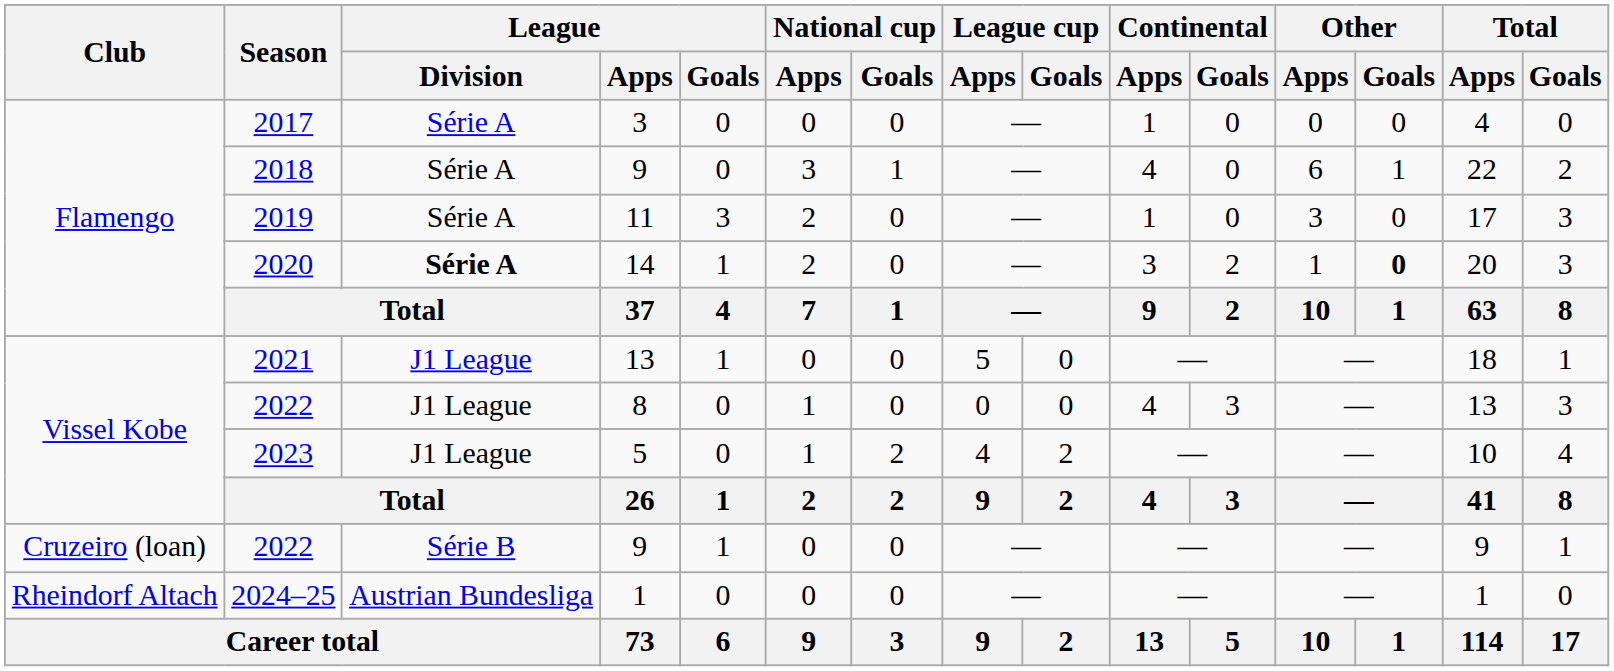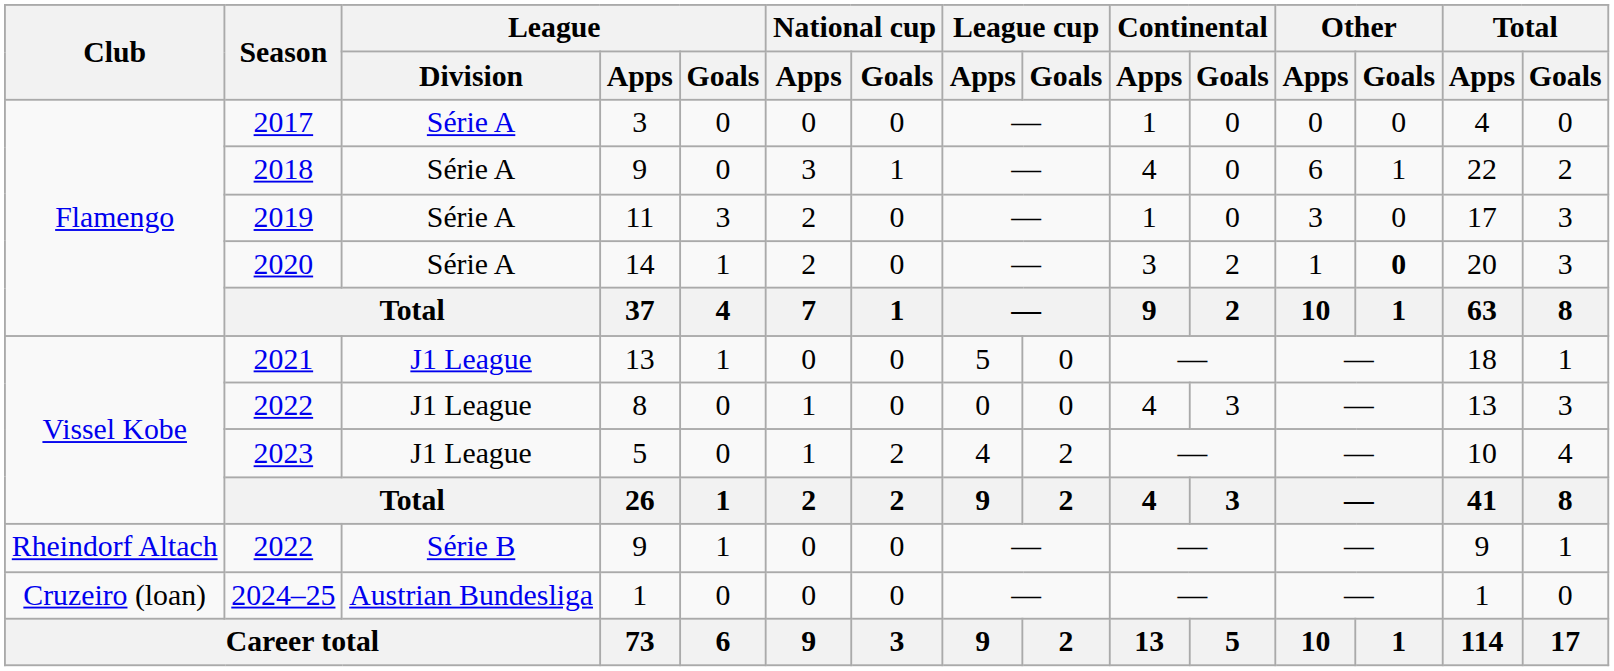 <table class="wikitable" style="text-align:center">
 <tr>
 <th rowspan="2">Club</th>
 <th rowspan="2">Season</th>
 <th colspan="3">League</th>
 <th colspan="2">National cup</th>
 <th colspan="2">League cup</th>
 <th colspan="2">Continental</th>
 <th colspan="2">Other</th>
 <th colspan="2">Total</th>
 </tr>
 <tr>
 <th>Division</th>
 <th>Apps</th>
 <th>Goals</th>
 <th>Apps</th>
 <th>Goals</th>
 <th>Apps</th>
 <th>Goals</th>
 <th>Apps</th>
 <th>Goals</th>
 <th>Apps</th>
 <th>Goals</th>
 <th>Apps</th>
 <th>Goals</th>
 </tr>
 <tr>
 <td rowspan="5"><a href='#'>Flamengo</a></td>
 <td><a href='#'>2017</a></td>
 <td><a href='#'>Série A</a></td>
 <td>3</td>
 <td>0</td>
 <td>0</td>
 <td>0</td>
 <td colspan="2">—</td>
 <td>1</td>
 <td>0</td>
 <td>0</td>
 <td>0</td>
 <td>4</td>
 <td>0</td>
 </tr>
 <tr>
 <td><a href='#'>2018</a></td>
 <td>Série A</td>
 <td>9</td>
 <td>0</td>
 <td>3</td>
 <td>1</td>
 <td colspan="2">—</td>
 <td>4</td>
 <td>0</td>
 <td>6</td>
 <td>1</td>
 <td>22</td>
 <td>2</td>
 </tr>
 <tr>
 <td><a href='#'>2019</a></td>
 <td>Série A</td>
 <td>11</td>
 <td>3</td>
 <td>2</td>
 <td>0</td>
 <td colspan="2">—</td>
 <td>1</td>
 <td>0</td>
 <td>3</td>
 <td>0</td>
 <td>17</td>
 <td>3</td>
 </tr>
 <tr>
 <td><a href='#'>2020</a></td>
-<td><strong>Série A</strong></td>
+<td>Série A</td>
 <td>14</td>
 <td>1</td>
 <td>2</td>
 <td>0</td>
 <td colspan="2">—</td>
 <td>3</td>
 <td>2</td>
 <td>1</td>
 <td><strong>0</strong></td>
 <td>20</td>
 <td>3</td>
 </tr>
 <tr>
 <th colspan="2">Total</th>
 <th>37</th>
 <th>4</th>
 <th>7</th>
 <th>1</th>
 <th colspan="2">—</th>
 <th>9</th>
 <th>2</th>
 <th>10</th>
 <th>1</th>
 <th>63</th>
 <th>8</th>
 </tr>
 <tr>
 <td rowspan="4"><a href='#'>Vissel Kobe</a></td>
 <td><a href='#'>2021</a></td>
 <td><a href='#'>J1 League</a></td>
 <td>13</td>
 <td>1</td>
 <td>0</td>
 <td>0</td>
 <td>5</td>
 <td>0</td>
 <td colspan="2">—</td>
 <td colspan="2">—</td>
 <td>18</td>
 <td>1</td>
 </tr>
 <tr>
 <td><a href='#'>2022</a></td>
 <td>J1 League</td>
 <td>8</td>
 <td>0</td>
 <td>1</td>
 <td>0</td>
 <td>0</td>
 <td>0</td>
 <td>4</td>
 <td>3</td>
 <td colspan="2">—</td>
 <td>13</td>
 <td>3</td>
 </tr>
 <tr>
 <td><a href='#'>2023</a></td>
 <td>J1 League</td>
 <td>5</td>
 <td>0</td>
 <td>1</td>
 <td>2</td>
 <td>4</td>
 <td>2</td>
 <td colspan="2">—</td>
 <td colspan="2">—</td>
 <td>10</td>
 <td>4</td>
 </tr>
 <tr>
 <th colspan="2">Total</th>
 <th>26</th>
 <th>1</th>
 <th>2</th>
 <th>2</th>
 <th>9</th>
 <th>2</th>
 <th>4</th>
 <th>3</th>
 <th colspan="2">—</th>
 <th>41</th>
 <th>8</th>
 </tr>
 <tr>
-<td><a href='#'>Cruzeiro</a> (loan)</td>
+<td rowspan="1"><a href='#'>Rheindorf Altach</a></td>
 <td><a href='#'>2022</a></td>
 <td><a href='#'>Série B</a></td>
 <td>9</td>
 <td>1</td>
 <td>0</td>
 <td>0</td>
 <td colspan="2">—</td>
 <td colspan="2">—</td>
 <td colspan="2">—</td>
 <td>9</td>
 <td>1</td>
 </tr>
 <tr>
-<td rowspan="1"><a href='#'>Rheindorf Altach</a></td>
+<td><a href='#'>Cruzeiro</a> (loan)</td>
 <td><a href='#'>2024–25</a></td>
 <td><a href='#'>Austrian Bundesliga</a></td>
 <td>1</td>
 <td>0</td>
 <td>0</td>
 <td>0</td>
 <td colspan="2">—</td>
 <td colspan="2">—</td>
 <td colspan="2">—</td>
 <td>1</td>
 <td>0</td>
 </tr>
 <tr>
 <th colspan="3">Career total</th>
 <th>73</th>
 <th>6</th>
 <th>9</th>
 <th>3</th>
 <th>9</th>
 <th>2</th>
 <th>13</th>
 <th>5</th>
 <th>10</th>
 <th>1</th>
 <th>114</th>
 <th>17</th>
 </tr>
 </table>
